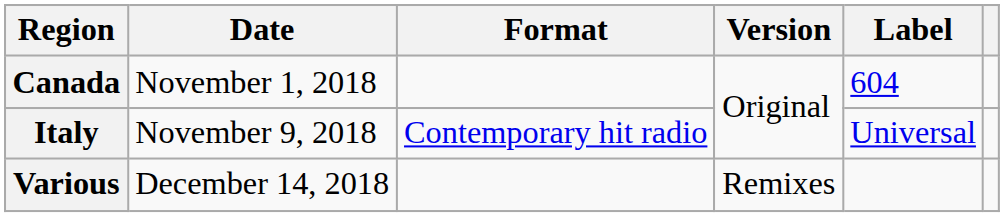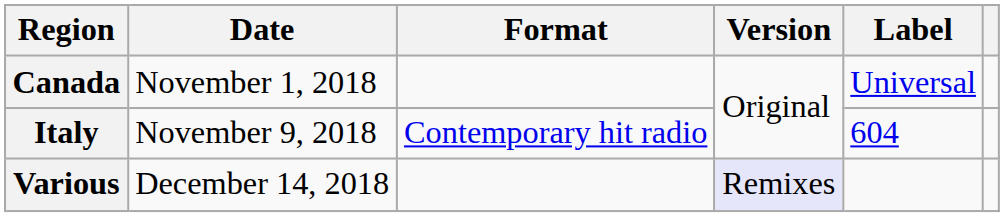 <table class="wikitable plainrowheaders">
 <tr>
 <th scope="col">Region</th>
 <th scope="col">Date</th>
 <th scope="col">Format</th>
 <th scope="col">Version</th>
 <th scope="col">Label</th>
 <th scope="col"></th>
 </tr>
 <tr>
 <th scope="row">Canada</th>
 <td>November 1, 2018</td>
 <td></td>
 <td rowspan="2">Original</td>
-<td><a href='#'>604</a></td>
+<td><a href='#'>Universal</a></td>
 <td style="text-align:center;"></td>
 </tr>
 <tr>
 <th scope="row">Italy</th>
 <td>November 9, 2018</td>
 <td><a href='#'>Contemporary hit radio</a></td>
-<td><a href='#'>Universal</a></td>
+<td><a href='#'>604</a></td>
 <td style="text-align:center;"></td>
 </tr>
 <tr>
 <th scope="row">Various</th>
 <td>December 14, 2018</td>
 <td></td>
-<td>Remixes</td>
+<td style="background: lavender;">Remixes</td>
 <td></td>
 <td style="text-align:center;"></td>
 </tr>
 </table>
